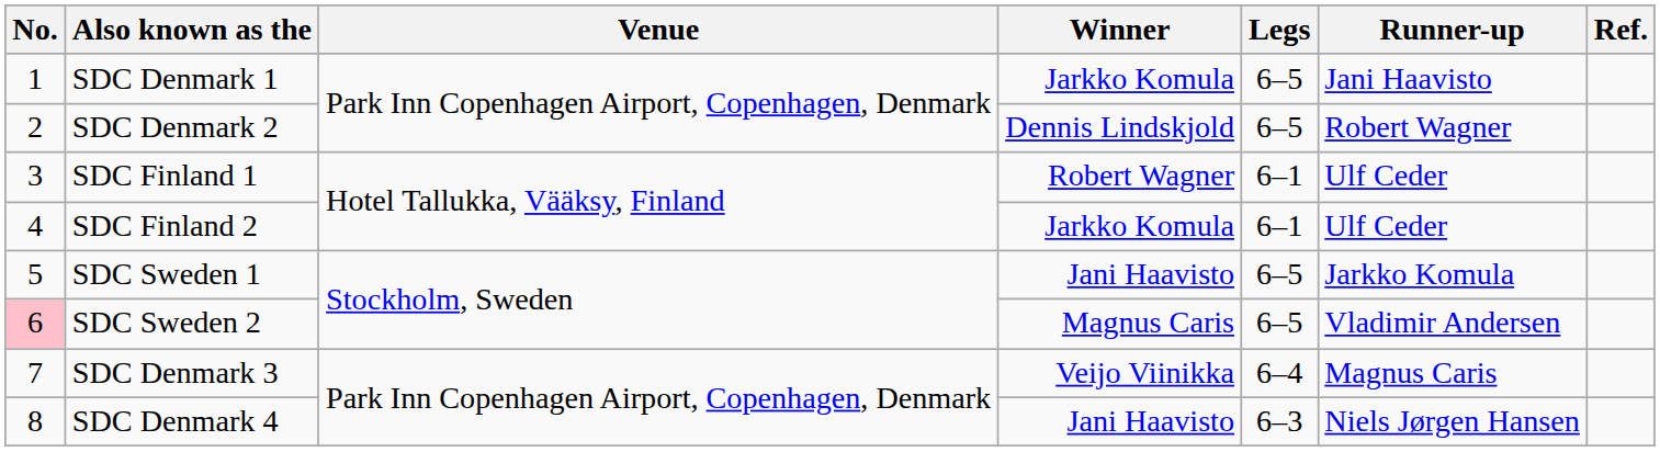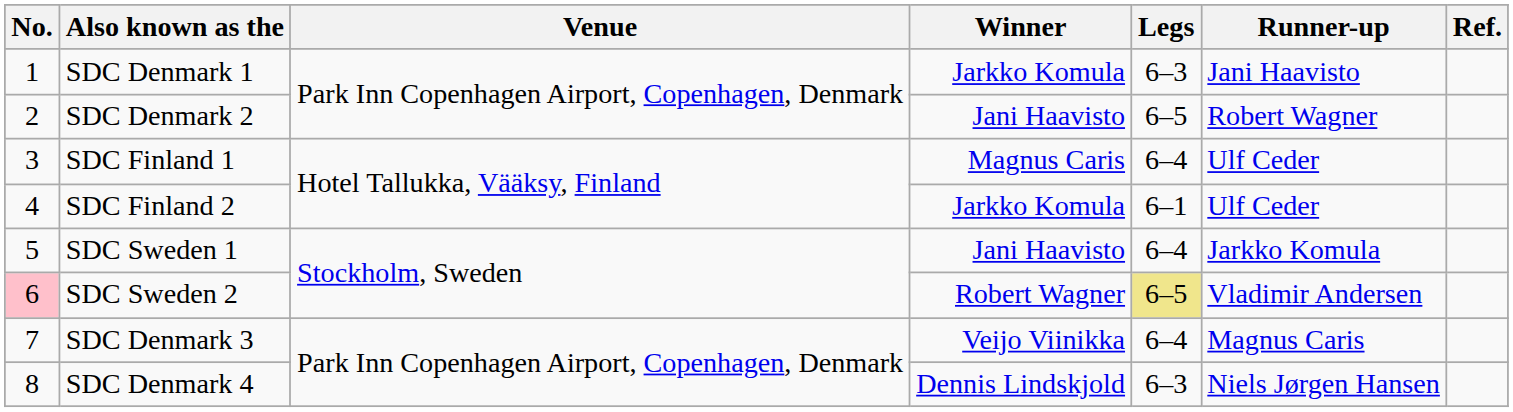 <table class="wikitable">
 <tr>
 <th>No.</th>
 <th>Also known as the</th>
 <th>Venue</th>
 <th>Winner</th>
 <th>Legs</th>
 <th>Runner-up</th>
 <th>Ref.</th>
 </tr>
 <tr>
 <td align=center>1</td>
 <td>SDC Denmark 1</td>
 <td rowspan=2>Park Inn Copenhagen Airport, <a href='#'>Copenhagen</a>, Denmark</td>
 <td align=right><a href='#'>Jarkko Komula</a> </td>
-<td align=center>6–5</td>
+<td align=center>6–3</td>
 <td> <a href='#'>Jani Haavisto</a></td>
 <td align="center"></td>
 </tr>
 <tr>
 <td align=center>2</td>
 <td>SDC Denmark 2</td>
-<td align=right><a href='#'>Dennis Lindskjold</a> </td>
+<td align=right><a href='#'>Jani Haavisto</a> </td>
 <td align=center>6–5</td>
 <td> <a href='#'>Robert Wagner</a></td>
 <td align="center"></td>
 </tr>
 <tr>
 <td align=center>3</td>
 <td>SDC Finland 1</td>
 <td rowspan=2>Hotel Tallukka, <a href='#'>Vääksy</a>, <a href='#'>Finland</a></td>
-<td align=right><a href='#'>Robert Wagner</a> </td>
-<td align=center>6–1</td>
+<td align=right><a href='#'>Magnus Caris</a> </td>
+<td align=center>6–4</td>
 <td> <a href='#'>Ulf Ceder</a></td>
 <td align="center"></td>
 </tr>
 <tr>
 <td align=center>4</td>
 <td>SDC Finland 2</td>
 <td align=right><a href='#'>Jarkko Komula</a> </td>
 <td align=center>6–1</td>
 <td> <a href='#'>Ulf Ceder</a></td>
 <td align="center"></td>
 </tr>
 <tr>
 <td align=center>5</td>
 <td>SDC Sweden 1</td>
 <td rowspan=2><a href='#'>Stockholm</a>, Sweden</td>
 <td align=right><a href='#'>Jani Haavisto</a> </td>
-<td align=center>6–5</td>
+<td align=center>6–4</td>
 <td> <a href='#'>Jarkko Komula</a></td>
 <td align="center"></td>
 </tr>
 <tr>
 <td align=center style="background: pink;">6</td>
 <td>SDC Sweden 2</td>
-<td align=right><a href='#'>Magnus Caris</a> </td>
-<td align=center>6–5</td>
+<td align=right><a href='#'>Robert Wagner</a> </td>
+<td align=center style="background: khaki;">6–5</td>
 <td> <a href='#'>Vladimir Andersen</a></td>
 <td align="center"></td>
 </tr>
 <tr>
 <td align=center>7</td>
 <td>SDC Denmark 3</td>
 <td rowspan=2>Park Inn Copenhagen Airport, <a href='#'>Copenhagen</a>, Denmark</td>
 <td align=right><a href='#'>Veijo Viinikka</a> </td>
 <td align=center>6–4</td>
 <td> <a href='#'>Magnus Caris</a></td>
 <td align="center"></td>
 </tr>
 <tr>
 <td align=center>8</td>
 <td>SDC Denmark 4</td>
-<td align=right><a href='#'>Jani Haavisto</a> </td>
+<td align=right><a href='#'>Dennis Lindskjold</a> </td>
 <td align=center>6–3</td>
 <td> <a href='#'>Niels Jørgen Hansen</a></td>
 <td align="center"></td>
 </tr>
 </table>
